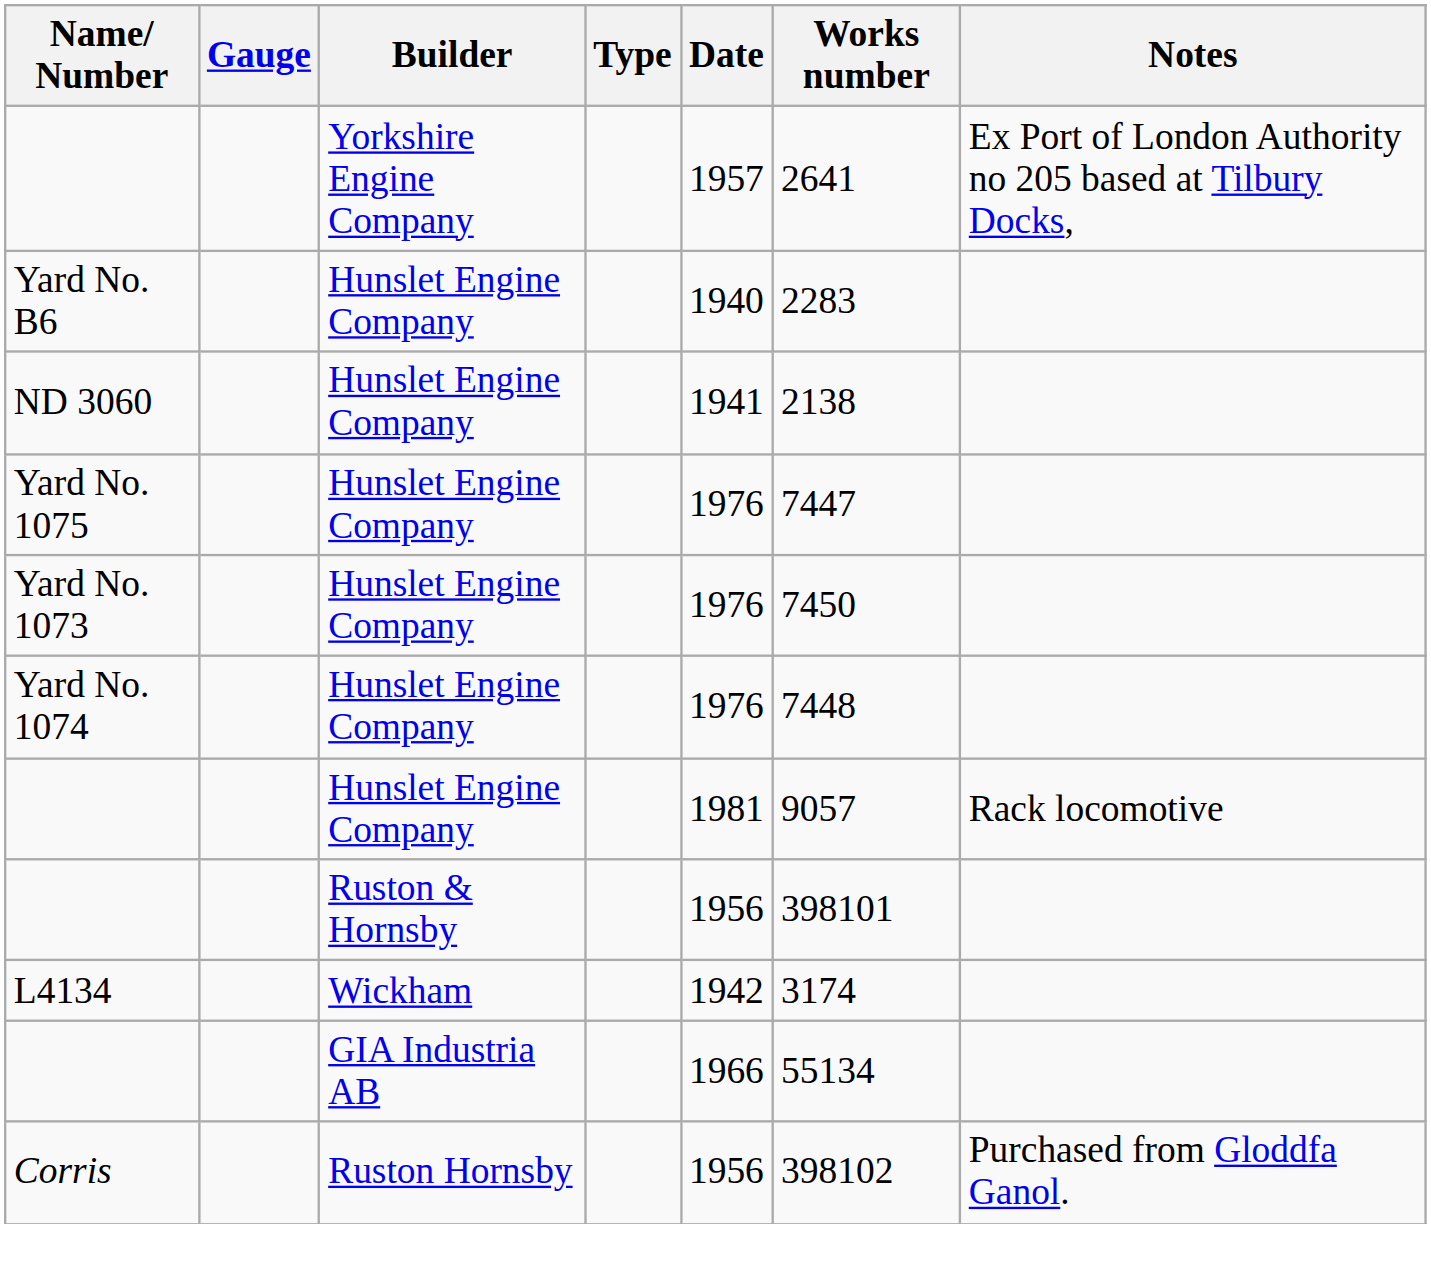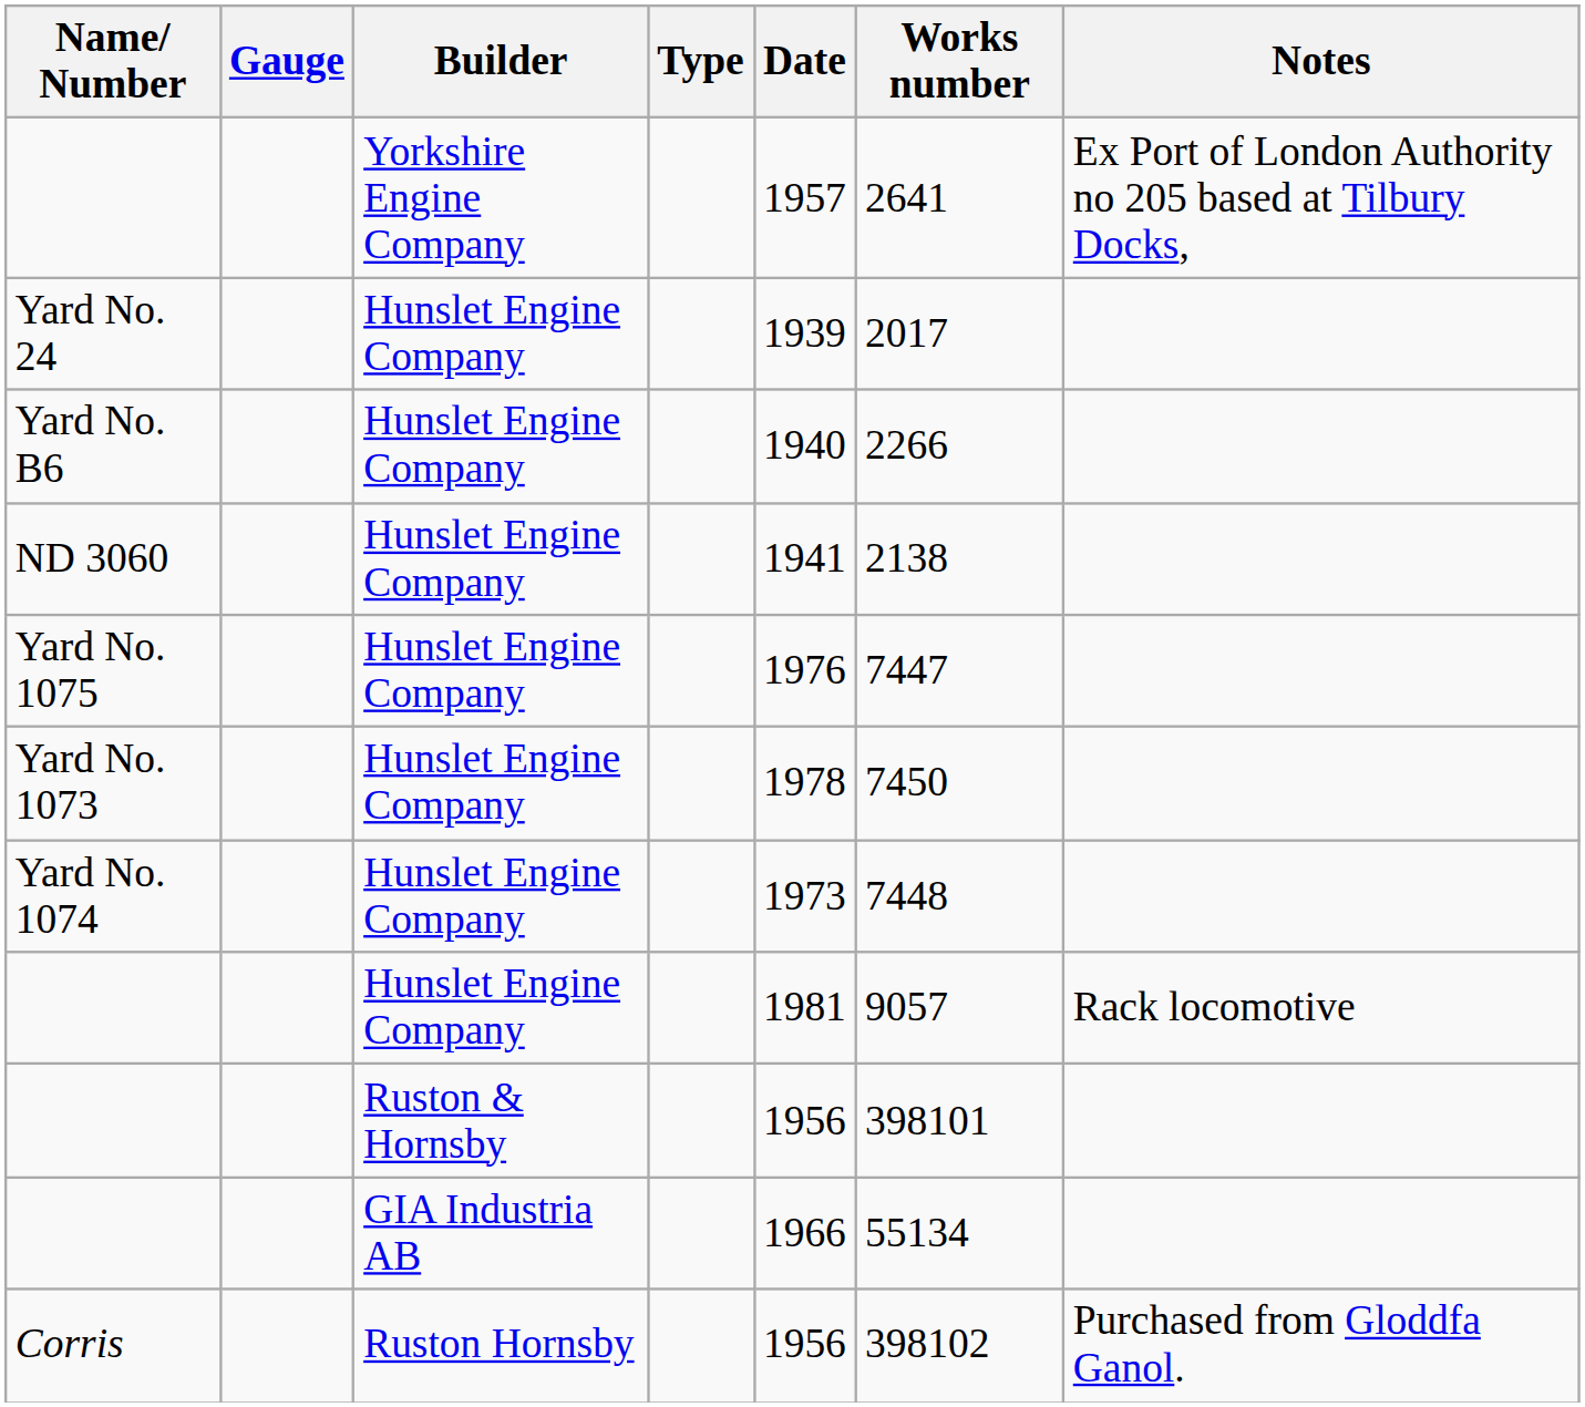 <table class="wikitable sortable"">
 <tr>
 <th>Name/ Number</th>
 <th><a href='#'>Gauge</a></th>
 <th>Builder</th>
 <th>Type</th>
 <th>Date</th>
 <th>Works number</th>
 <th>Notes</th>
 </tr>
 <tr>
 <td></td>
 <td></td>
 <td><a href='#'>Yorkshire Engine Company</a></td>
 <td></td>
 <td>1957</td>
 <td>2641</td>
 <td>Ex Port of London Authority no 205 based at <a href='#'>Tilbury Docks</a>,<br></td>
 </tr>
 <tr>
+<td>Yard No. 24</td>
+<td></td>
+<td><a href='#'>Hunslet Engine Company</a></td>
+<td></td>
+<td>1939</td>
+<td>2017</td>
+<td></td>
+</tr>
+<tr>
 <td>Yard No. B6</td>
 <td></td>
 <td><a href='#'>Hunslet Engine Company</a></td>
 <td></td>
 <td>1940</td>
-<td>2283</td>
+<td>2266</td>
 <td></td>
 </tr>
 <tr>
 <td>ND 3060</td>
 <td></td>
 <td><a href='#'>Hunslet Engine Company</a></td>
 <td></td>
 <td>1941</td>
 <td>2138</td>
 <td></td>
 </tr>
 <tr>
 <td>Yard No. 1075</td>
 <td></td>
 <td><a href='#'>Hunslet Engine Company</a></td>
 <td></td>
 <td>1976</td>
 <td>7447</td>
 <td></td>
 </tr>
 <tr>
 <td>Yard No. 1073</td>
 <td></td>
 <td><a href='#'>Hunslet Engine Company</a></td>
 <td></td>
-<td>1976</td>
+<td>1978</td>
 <td>7450</td>
 <td></td>
 </tr>
 <tr>
 <td>Yard No. 1074</td>
 <td></td>
 <td><a href='#'>Hunslet Engine Company</a></td>
 <td></td>
-<td>1976</td>
+<td>1973</td>
 <td>7448</td>
 <td></td>
 </tr>
 <tr>
 <td></td>
 <td></td>
 <td><a href='#'>Hunslet Engine Company</a></td>
 <td></td>
 <td>1981</td>
 <td>9057</td>
 <td>Rack locomotive</td>
 </tr>
 <tr>
 <td></td>
 <td></td>
 <td><a href='#'>Ruston & Hornsby</a></td>
 <td></td>
 <td>1956</td>
 <td>398101</td>
 <td></td>
 </tr>
 <tr>
-<td>L4134</td>
-<td></td>
-<td><a href='#'>Wickham</a></td>
-<td></td>
-<td>1942</td>
-<td>3174</td>
-<td></td>
-</tr>
-<tr>
 <td></td>
 <td></td>
 <td><a href='#'>GIA Industria AB</a></td>
 <td></td>
 <td>1966</td>
 <td>55134</td>
 <td></td>
 </tr>
 <tr>
 <td><em>Corris</em></td>
 <td></td>
 <td><a href='#'>Ruston Hornsby</a></td>
 <td></td>
 <td>1956</td>
 <td>398102</td>
 <td>Purchased from <a href='#'>Gloddfa Ganol</a>.</td>
 </tr>
 </table>
